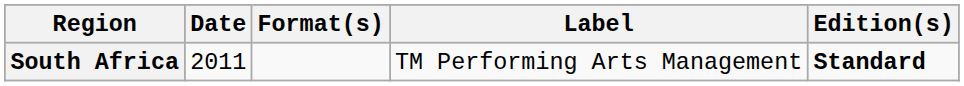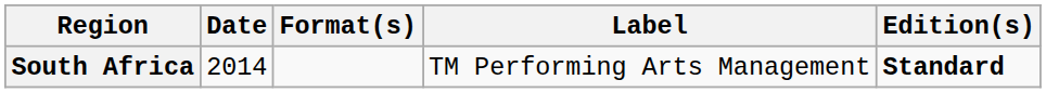 <table class="wikitable plainrowheaders">
 <tr>
 <th scope="col">Region</th>
 <th scope="col">Date</th>
 <th scope="col">Format(s)</th>
 <th scope="col">Label</th>
 <th scope="col">Edition(s)</th>
 </tr>
 <tr>
 <th scope="row">South Africa</th>
-<td>2011</td>
+<td>2014</td>
 <td></td>
 <td>TM Performing Arts Management</td>
 <td><strong>Standard</strong></td>
 </tr>
 </table>
